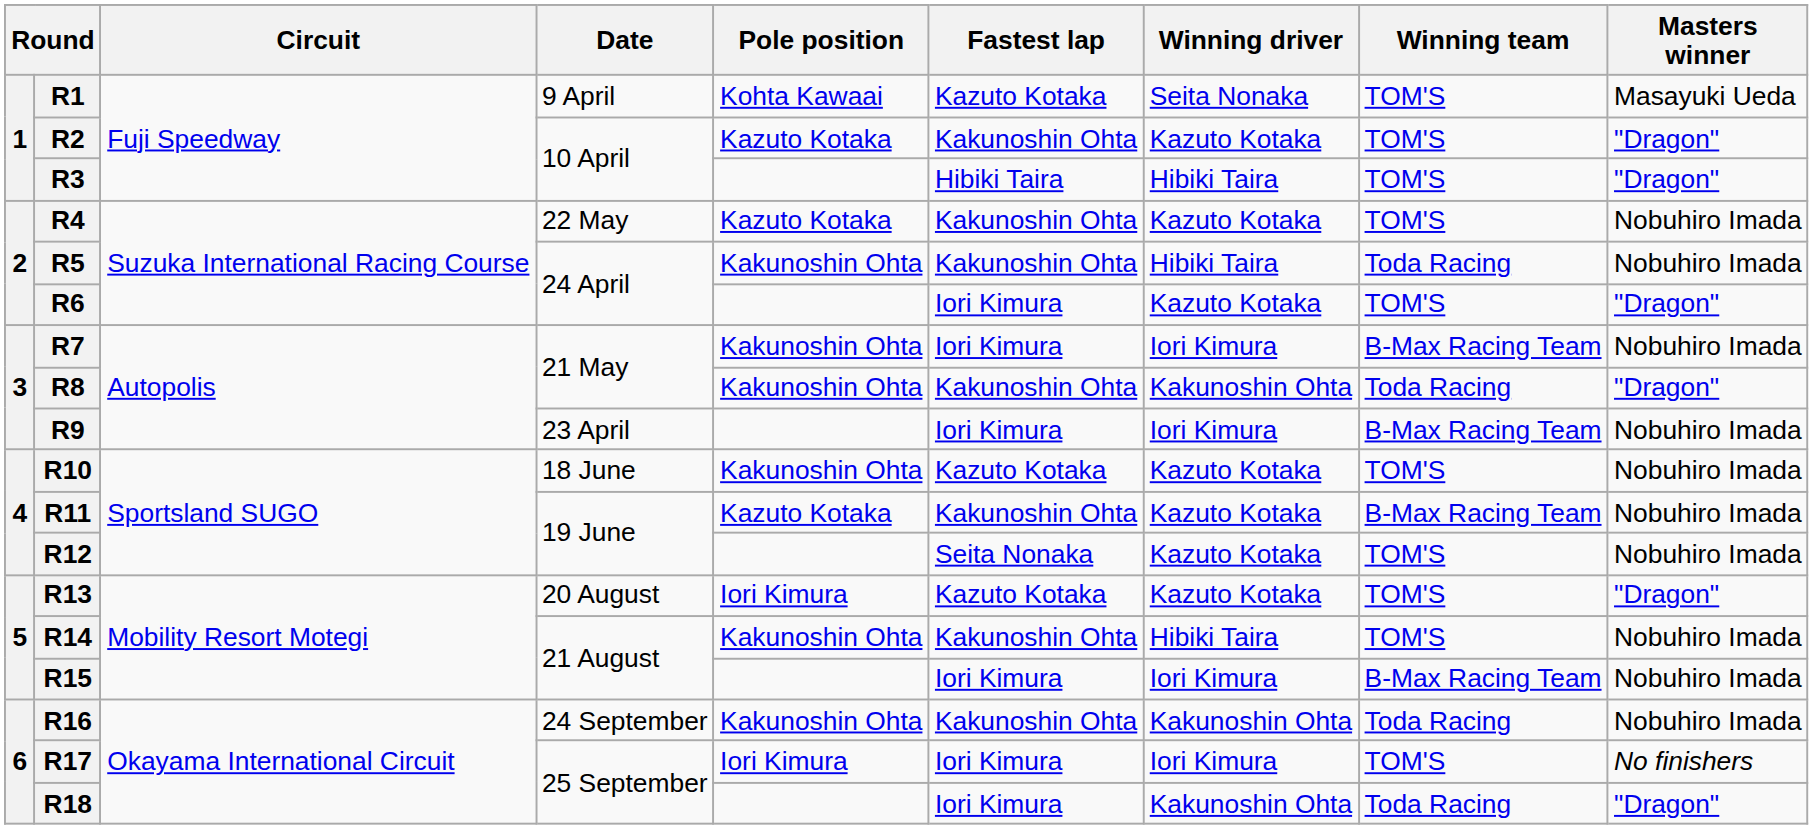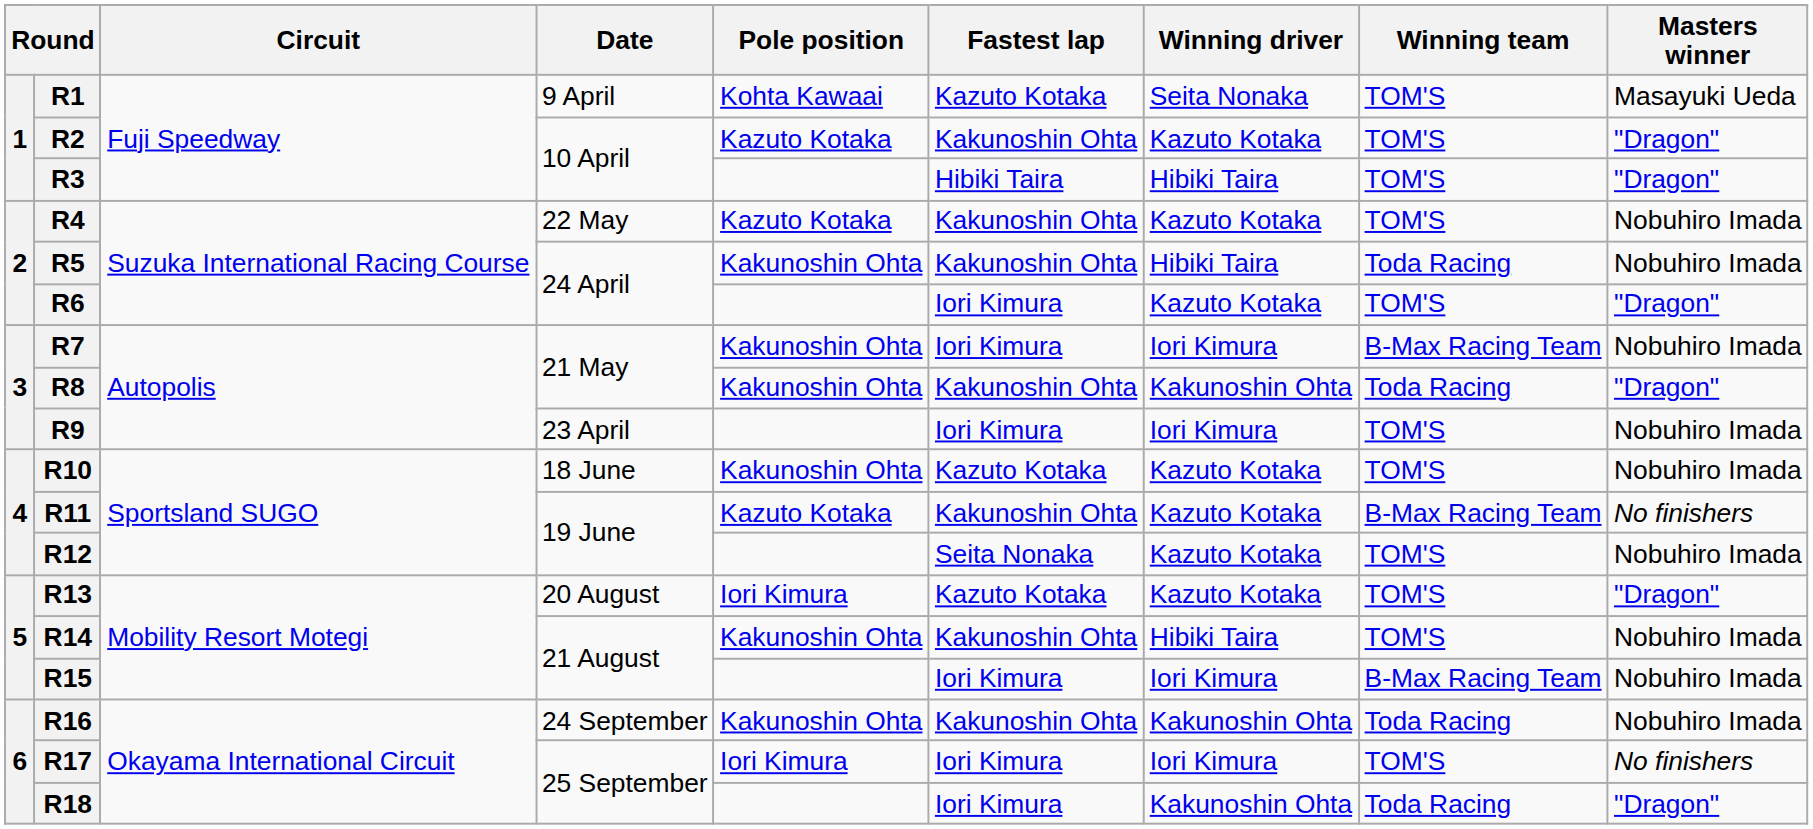 <table class="wikitable" style="font-size: 85%;">
 <tr>
 <th colspan="2">Round</th>
 <th>Circuit</th>
 <th>Date</th>
 <th>Pole position</th>
 <th>Fastest lap</th>
 <th>Winning driver</th>
 <th>Winning team</th>
 <th>Masters winner</th>
 </tr>
 <tr>
 <th rowspan=3>1</th>
 <th>R1</th>
 <td rowspan=3><a href='#'>Fuji Speedway</a></td>
 <td>9 April</td>
 <td> <a href='#'>Kohta Kawaai</a></td>
 <td> <a href='#'>Kazuto Kotaka</a></td>
 <td> <a href='#'>Seita Nonaka</a></td>
 <td><a href='#'>TOM'S</a></td>
 <td> Masayuki Ueda</td>
 </tr>
 <tr>
 <th>R2</th>
 <td rowspan=2>10 April</td>
 <td> <a href='#'>Kazuto Kotaka</a></td>
 <td> <a href='#'>Kakunoshin Ohta</a></td>
 <td> <a href='#'>Kazuto Kotaka</a></td>
 <td><a href='#'>TOM'S</a></td>
 <td> <a href='#'>"Dragon"</a></td>
 </tr>
 <tr>
 <th>R3</th>
 <td></td>
 <td> <a href='#'>Hibiki Taira</a></td>
 <td> <a href='#'>Hibiki Taira</a></td>
 <td><a href='#'>TOM'S</a></td>
 <td> <a href='#'>"Dragon"</a></td>
 </tr>
 <tr>
 <th rowspan=3>2</th>
 <th>R4</th>
 <td rowspan=3 nowrap><a href='#'>Suzuka International Racing Course</a></td>
 <td>22 May</td>
 <td> <a href='#'>Kazuto Kotaka</a></td>
 <td> <a href='#'>Kakunoshin Ohta</a></td>
 <td> <a href='#'>Kazuto Kotaka</a></td>
 <td><a href='#'>TOM'S</a></td>
 <td> Nobuhiro Imada</td>
 </tr>
 <tr>
 <th>R5</th>
 <td rowspan=2>24 April</td>
 <td> <a href='#'>Kakunoshin Ohta</a></td>
 <td> <a href='#'>Kakunoshin Ohta</a></td>
 <td> <a href='#'>Hibiki Taira</a></td>
 <td><a href='#'>Toda Racing</a></td>
 <td> Nobuhiro Imada</td>
 </tr>
 <tr>
 <th>R6</th>
 <td></td>
 <td> <a href='#'>Iori Kimura</a></td>
 <td> <a href='#'>Kazuto Kotaka</a></td>
 <td><a href='#'>TOM'S</a></td>
 <td> <a href='#'>"Dragon"</a></td>
 </tr>
 <tr>
 <th rowspan=3>3</th>
 <th>R7</th>
 <td rowspan=3><a href='#'>Autopolis</a></td>
 <td rowspan=2>21 May</td>
 <td> <a href='#'>Kakunoshin Ohta</a></td>
 <td> <a href='#'>Iori Kimura</a></td>
 <td> <a href='#'>Iori Kimura</a></td>
 <td><a href='#'>B-Max Racing Team</a></td>
 <td> Nobuhiro Imada</td>
 </tr>
 <tr>
 <th>R8</th>
 <td> <a href='#'>Kakunoshin Ohta</a></td>
 <td> <a href='#'>Kakunoshin Ohta</a></td>
 <td> <a href='#'>Kakunoshin Ohta</a></td>
 <td><a href='#'>Toda Racing</a></td>
 <td> <a href='#'>"Dragon"</a></td>
 </tr>
 <tr>
 <th>R9</th>
 <td>23 April</td>
 <td></td>
 <td> <a href='#'>Iori Kimura</a></td>
 <td> <a href='#'>Iori Kimura</a></td>
-<td><a href='#'>B-Max Racing Team</a></td>
+<td><a href='#'>TOM'S</a></td>
 <td> Nobuhiro Imada</td>
 </tr>
 <tr>
 <th rowspan=3>4</th>
 <th>R10</th>
 <td rowspan=3><a href='#'>Sportsland SUGO</a></td>
 <td>18 June</td>
 <td> <a href='#'>Kakunoshin Ohta</a></td>
 <td> <a href='#'>Kazuto Kotaka</a></td>
 <td> <a href='#'>Kazuto Kotaka</a></td>
 <td><a href='#'>TOM'S</a></td>
 <td> Nobuhiro Imada</td>
 </tr>
 <tr>
 <th>R11</th>
 <td rowspan=2>19 June</td>
 <td> <a href='#'>Kazuto Kotaka</a></td>
 <td> <a href='#'>Kakunoshin Ohta</a></td>
 <td> <a href='#'>Kazuto Kotaka</a></td>
 <td><a href='#'>B-Max Racing Team</a></td>
-<td> Nobuhiro Imada</td>
+<td><em>No finishers</em></td>
 </tr>
 <tr>
 <th>R12</th>
 <td></td>
 <td> <a href='#'>Seita Nonaka</a></td>
 <td> <a href='#'>Kazuto Kotaka</a></td>
 <td><a href='#'>TOM'S</a></td>
 <td> Nobuhiro Imada</td>
 </tr>
 <tr>
 <th rowspan=3>5</th>
 <th>R13</th>
 <td rowspan=3><a href='#'>Mobility Resort Motegi</a></td>
 <td>20 August</td>
 <td> <a href='#'>Iori Kimura</a></td>
 <td> <a href='#'>Kazuto Kotaka</a></td>
 <td> <a href='#'>Kazuto Kotaka</a></td>
 <td><a href='#'>TOM'S</a></td>
 <td>  <a href='#'>"Dragon"</a></td>
 </tr>
 <tr>
 <th>R14</th>
 <td rowspan=2>21 August</td>
 <td> <a href='#'>Kakunoshin Ohta</a></td>
 <td> <a href='#'>Kakunoshin Ohta</a></td>
 <td> <a href='#'>Hibiki Taira</a></td>
 <td><a href='#'>TOM'S</a></td>
 <td> Nobuhiro Imada</td>
 </tr>
 <tr>
 <th>R15</th>
 <td></td>
 <td> <a href='#'>Iori Kimura</a></td>
 <td> <a href='#'>Iori Kimura</a></td>
 <td nowrap><a href='#'>B-Max Racing Team</a></td>
 <td nowrap> Nobuhiro Imada</td>
 </tr>
 <tr>
 <th rowspan=3>6</th>
 <th>R16</th>
 <td rowspan=3><a href='#'>Okayama International Circuit</a></td>
 <td nowrap>24 September</td>
 <td nowrap> <a href='#'>Kakunoshin Ohta</a></td>
 <td nowrap> <a href='#'>Kakunoshin Ohta</a></td>
 <td nowrap> <a href='#'>Kakunoshin Ohta</a></td>
 <td><a href='#'>Toda Racing</a></td>
 <td> Nobuhiro Imada</td>
 </tr>
 <tr>
 <th>R17</th>
 <td rowspan=2>25 September</td>
 <td> <a href='#'>Iori Kimura</a></td>
 <td> <a href='#'>Iori Kimura</a></td>
 <td> <a href='#'>Iori Kimura</a></td>
 <td><a href='#'>TOM'S</a></td>
 <td><em>No finishers</em></td>
 </tr>
 <tr>
 <th>R18</th>
 <td></td>
 <td> <a href='#'>Iori Kimura</a></td>
 <td> <a href='#'>Kakunoshin Ohta</a></td>
 <td><a href='#'>Toda Racing</a></td>
 <td>  <a href='#'>"Dragon"</a></td>
 </tr>
 </table>
